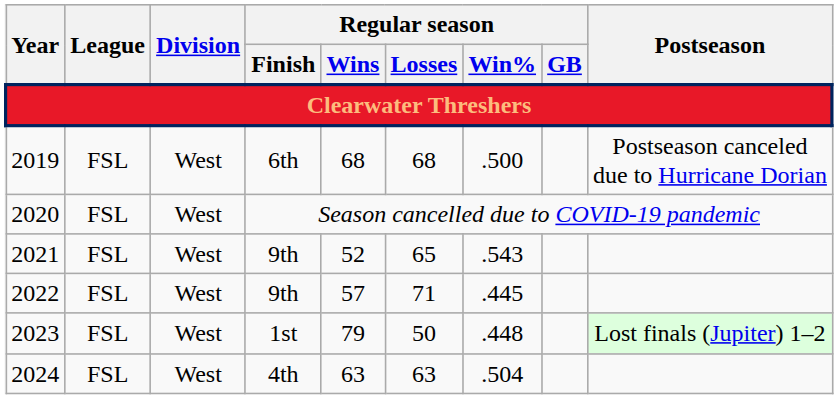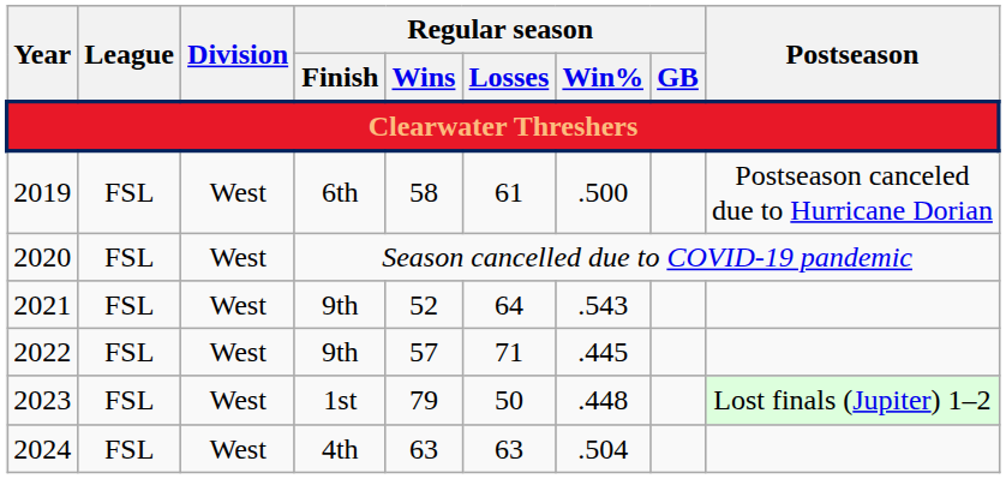 <table class="wikitable" style="text-align:center; font-size:95%">
 <tr>
 <th rowspan=2>Year</th>
 <th rowspan=2>League</th>
 <th rowspan=2><a href='#'>Division</a></th>
 <th colspan=5>Regular season</th>
 <th rowspan=2>Postseason</th>
 </tr>
 <tr>
 <th>Finish</th>
 <th><a href='#'>Wins</a></th>
 <th><a href='#'>Losses</a></th>
 <th><a href='#'>Win%</a></th>
 <th><a href='#'>GB</a></th>
 </tr>
 <tr>
 <td align="center" colspan="14" style="background:#E81828; color:#FCBC7E; border:2px solid #00245E"><strong>Clearwater Threshers</strong></td>
 </tr>
 <tr>
 <td>2019</td>
 <td>FSL</td>
 <td>West</td>
 <td>6th</td>
-<td>68</td>
-<td>68</td>
+<td>58</td>
+<td>61</td>
 <td>.500</td>
 <td></td>
 <td>Postseason canceled<br>due to <a href='#'>Hurricane Dorian</a></td>
 </tr>
 <tr>
 <td>2020</td>
 <td>FSL</td>
 <td>West</td>
 <td colspan="6"><em>Season cancelled due to <a href='#'>COVID-19 pandemic</a></em></td>
 </tr>
 <tr>
 <td>2021</td>
 <td>FSL</td>
 <td>West</td>
 <td>9th</td>
 <td>52</td>
-<td>65</td>
+<td>64</td>
 <td>.543</td>
 <td></td>
 <td></td>
 </tr>
 <tr>
 <td>2022</td>
 <td>FSL</td>
 <td>West</td>
 <td>9th</td>
 <td>57</td>
 <td>71</td>
 <td>.445</td>
 <td></td>
 <td></td>
 </tr>
 <tr>
 <td>2023</td>
 <td>FSL</td>
 <td>West</td>
 <td>1st</td>
 <td>79</td>
 <td>50</td>
 <td>.448</td>
 <td></td>
 <td bgcolor="#DDFFDD">Lost finals (<a href='#'>Jupiter</a>) 1–2</td>
 </tr>
 <tr>
 <td>2024</td>
 <td>FSL</td>
 <td>West</td>
 <td>4th</td>
 <td>63</td>
 <td>63</td>
 <td>.504</td>
 <td></td>
 <td></td>
 </tr>
 </table>
